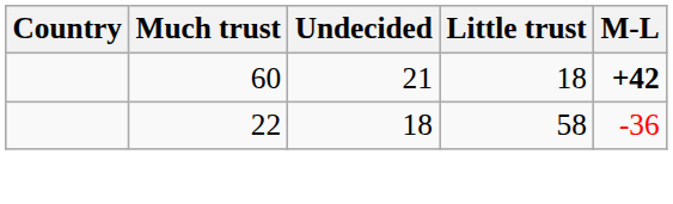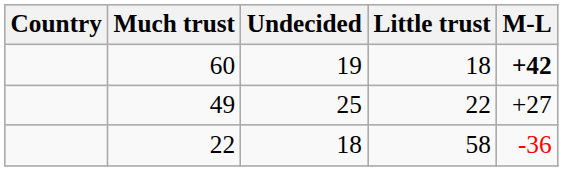 <table class="sortable wikitable floatright" style="text-align: right;">
 <tr>
 <th>Country</th>
 <th>Much trust</th>
 <th>Undecided</th>
 <th>Little trust</th>
 <th>M-L</th>
 </tr>
 <tr>
 <td style="text-align:left;"></td>
 <td>60</td>
-<td>21</td>
+<td>19</td>
 <td>18</td>
 <td><strong>+42</strong></td>
+</tr>
+<tr>
+<td style="text-align:left;"></td>
+<td>49</td>
+<td>25</td>
+<td>22</td>
+<td>+27</td>
 </tr>
 <tr>
 <td style="text-align:left;"></td>
 <td>22</td>
 <td>18</td>
 <td>58</td>
 <td style="color: red;">-36</td>
 </tr>
 </table>
